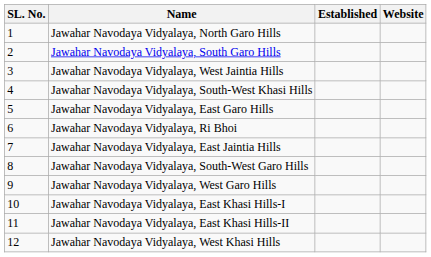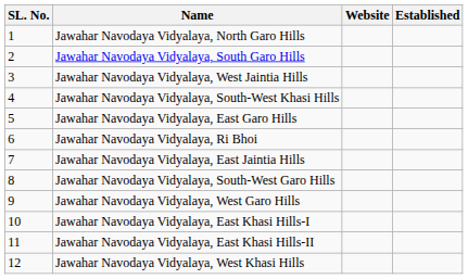 <table class="wikitable sortable mw-collapsible">
 <tr>
 <th>SL. No.</th>
 <th>Name</th>
+<th>Website</th>
 <th>Established</th>
-<th>Website</th>
 </tr>
 <tr>
 <td>1</td>
 <td>Jawahar Navodaya Vidyalaya, North Garo Hills</td>
 <td></td>
 <td></td>
 </tr>
 <tr>
 <td>2</td>
 <td><a href='#'>Jawahar Navodaya Vidyalaya, South Garo Hills</a></td>
 <td></td>
 <td></td>
 </tr>
 <tr>
 <td>3</td>
 <td>Jawahar Navodaya Vidyalaya, West Jaintia Hills</td>
 <td></td>
 <td></td>
 </tr>
 <tr>
 <td>4</td>
 <td>Jawahar Navodaya Vidyalaya, South-West Khasi Hills</td>
 <td></td>
 <td></td>
 </tr>
 <tr>
 <td>5</td>
 <td>Jawahar Navodaya Vidyalaya, East Garo Hills</td>
 <td></td>
 <td></td>
 </tr>
 <tr>
 <td>6</td>
 <td>Jawahar Navodaya Vidyalaya, Ri Bhoi</td>
 <td></td>
 <td></td>
 </tr>
 <tr>
 <td>7</td>
 <td>Jawahar Navodaya Vidyalaya, East Jaintia Hills</td>
 <td></td>
 <td></td>
 </tr>
 <tr>
 <td>8</td>
 <td>Jawahar Navodaya Vidyalaya, South-West Garo Hills</td>
 <td></td>
 <td></td>
 </tr>
 <tr>
 <td>9</td>
 <td>Jawahar Navodaya Vidyalaya, West Garo Hills</td>
 <td></td>
 <td></td>
 </tr>
 <tr>
 <td>10</td>
 <td>Jawahar Navodaya Vidyalaya, East Khasi Hills-I</td>
 <td></td>
 <td></td>
 </tr>
 <tr>
 <td>11</td>
 <td>Jawahar Navodaya Vidyalaya, East Khasi Hills-II</td>
 <td></td>
 <td></td>
 </tr>
 <tr>
 <td>12</td>
 <td>Jawahar Navodaya Vidyalaya, West Khasi Hills</td>
 <td></td>
 <td></td>
 </tr>
 </table>
